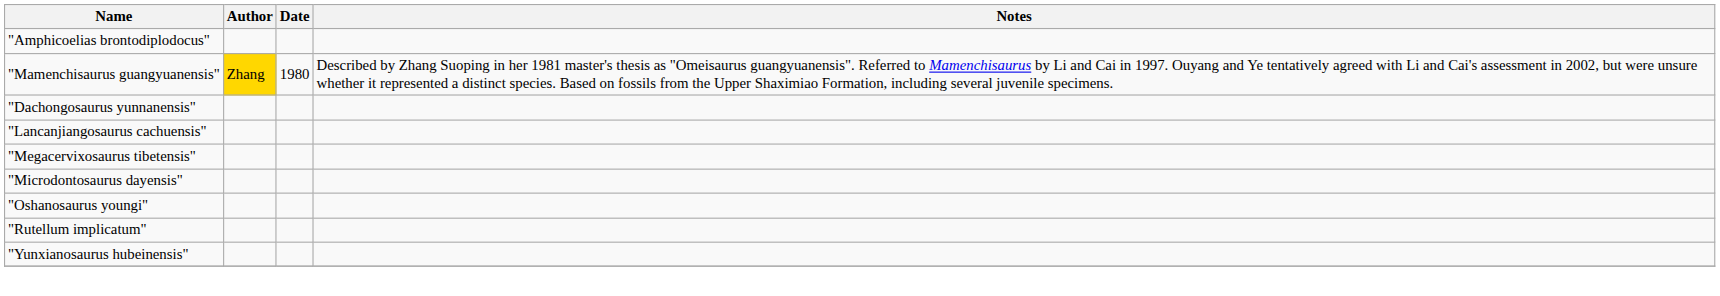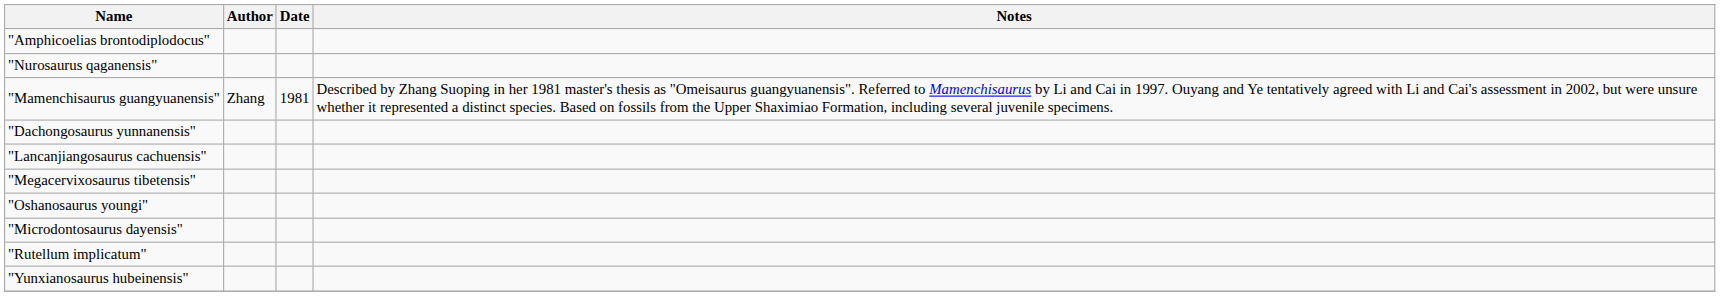 <table class="wikitable sortable" style="font-size: 85%">
 <tr>
 <th>Name</th>
 <th>Author</th>
 <th>Date</th>
 <th>Notes</th>
 </tr>
 <tr>
 <td style="white-space: nowrap;">"Amphicoelias brontodiplodocus"</td>
 <td></td>
 <td></td>
 <td></td>
 </tr>
 <tr>
+<td>"Nurosaurus qaganensis"</td>
+<td></td>
+<td></td>
+<td></td>
+</tr>
+<tr>
 <td style="white-space: nowrap;">"Mamenchisaurus guangyuanensis"</td>
-<td style="background: gold;">Zhang</td>
-<td>1980</td>
+<td>Zhang</td>
+<td>1981</td>
 <td>Described by Zhang Suoping in her 1981 master's thesis as "Omeisaurus guangyuanensis". Referred to <em><a href='#'>Mamenchisaurus</a></em> by Li and Cai in 1997. Ouyang and Ye tentatively agreed with Li and Cai's assessment in 2002, but were unsure whether it represented a distinct species. Based on fossils from the Upper Shaximiao Formation, including several juvenile specimens.</td>
 </tr>
 <tr>
 <td>"Dachongosaurus yunnanensis"</td>
 <td></td>
 <td></td>
 <td></td>
 </tr>
 <tr>
 <td>"Lancanjiangosaurus cachuensis"</td>
 <td></td>
 <td></td>
 <td></td>
 </tr>
 <tr>
 <td>"Megacervixosaurus tibetensis"</td>
 <td></td>
 <td></td>
 <td></td>
 </tr>
 <tr>
-<td>"Microdontosaurus dayensis"</td>
+<td>"Oshanosaurus youngi"</td>
 <td></td>
 <td></td>
 <td></td>
 </tr>
 <tr>
-<td>"Oshanosaurus youngi"</td>
+<td>"Microdontosaurus dayensis"</td>
 <td></td>
 <td></td>
 <td></td>
 </tr>
 <tr>
 <td>"Rutellum implicatum"</td>
 <td></td>
 <td></td>
 <td></td>
 </tr>
 <tr>
 <td>"Yunxianosaurus hubeinensis"</td>
 <td></td>
 <td></td>
 <td></td>
 </tr>
 <tr>
 </tr>
 </table>
